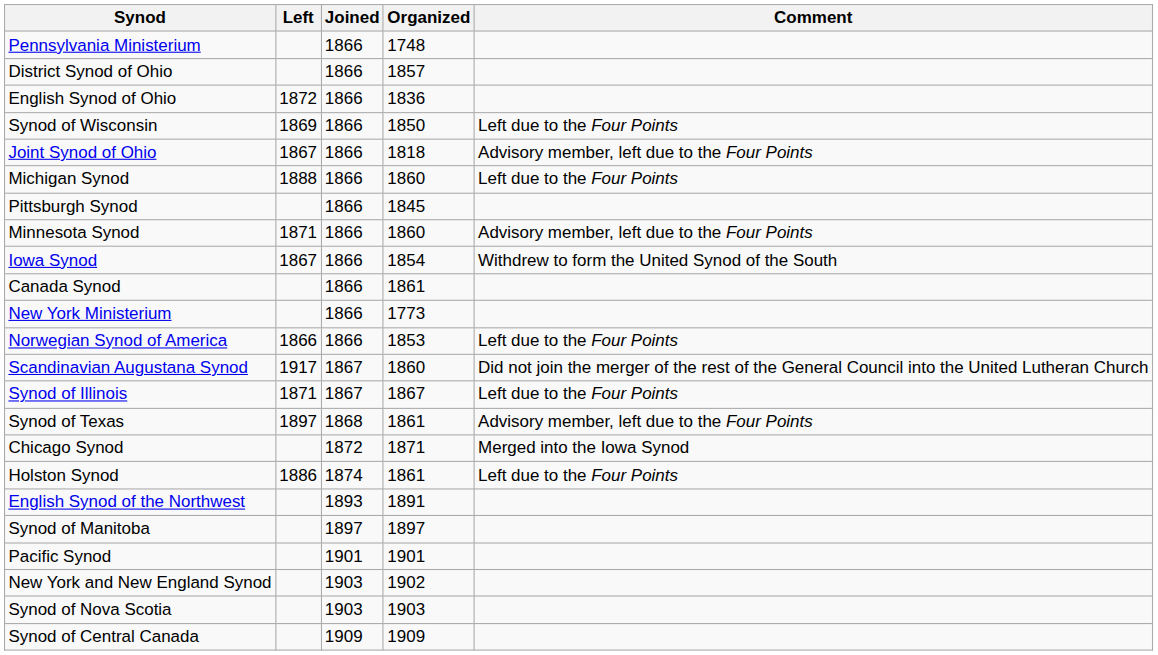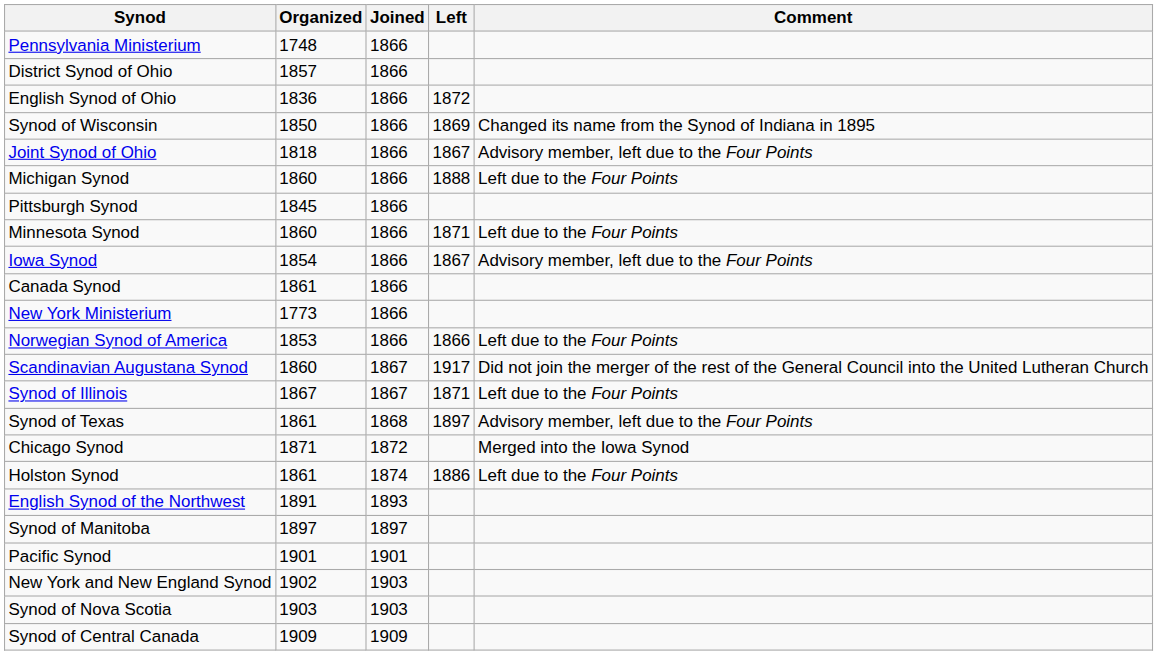 <table class="wikitable">
 <tr>
 <th>Synod</th>
+<th>Organized</th>
+<th>Joined</th>
 <th>Left</th>
-<th>Joined</th>
-<th>Organized</th>
 <th>Comment</th>
 </tr>
 <tr>
 <td><a href='#'>Pennsylvania Ministerium</a></td>
+<td>1748</td>
+<td>1866</td>
 <td></td>
-<td>1866</td>
-<td>1748</td>
 <td></td>
 </tr>
 <tr>
 <td>District Synod of Ohio</td>
+<td>1857</td>
+<td>1866</td>
 <td></td>
-<td>1866</td>
-<td>1857</td>
 <td></td>
 </tr>
 <tr>
 <td>English Synod of Ohio</td>
+<td>1836</td>
+<td>1866</td>
 <td>1872</td>
-<td>1866</td>
-<td>1836</td>
 <td></td>
 </tr>
 <tr>
 <td>Synod of Wisconsin</td>
+<td>1850</td>
+<td>1866</td>
 <td>1869</td>
-<td>1866</td>
-<td>1850</td>
-<td>Left due to the <em>Four Points</em></td>
+<td>Changed its name from the Synod of Indiana in 1895</td>
 </tr>
 <tr>
 <td><a href='#'>Joint Synod of Ohio</a></td>
+<td>1818</td>
+<td>1866</td>
 <td>1867</td>
-<td>1866</td>
-<td>1818</td>
 <td>Advisory member, left due to the <em>Four Points</em></td>
 </tr>
 <tr>
 <td>Michigan Synod</td>
+<td>1860</td>
+<td>1866</td>
 <td>1888</td>
-<td>1866</td>
-<td>1860</td>
 <td>Left due to the <em>Four Points</em></td>
 </tr>
 <tr>
 <td>Pittsburgh Synod</td>
+<td>1845</td>
+<td>1866</td>
 <td></td>
-<td>1866</td>
-<td>1845</td>
 <td></td>
 </tr>
 <tr>
 <td>Minnesota Synod</td>
+<td>1860</td>
+<td>1866</td>
 <td>1871</td>
+<td>Left due to the <em>Four Points</em></td>
+</tr>
+<tr>
+<td><a href='#'>Iowa Synod</a></td>
+<td>1854</td>
 <td>1866</td>
-<td>1860</td>
+<td>1867</td>
 <td>Advisory member, left due to the <em>Four Points</em></td>
 </tr>
 <tr>
-<td><a href='#'>Iowa Synod</a></td>
-<td>1867</td>
+<td>Canada Synod</td>
+<td>1861</td>
 <td>1866</td>
-<td>1854</td>
-<td>Withdrew to form the United Synod of the South</td>
-</tr>
-<tr>
-<td>Canada Synod</td>
 <td></td>
-<td>1866</td>
-<td>1861</td>
 <td></td>
 </tr>
 <tr>
 <td><a href='#'>New York Ministerium</a></td>
+<td>1773</td>
+<td>1866</td>
 <td></td>
-<td>1866</td>
-<td>1773</td>
 <td></td>
 </tr>
 <tr>
 <td><a href='#'>Norwegian Synod of America</a></td>
+<td>1853</td>
 <td>1866</td>
 <td>1866</td>
-<td>1853</td>
 <td>Left due to the <em>Four Points</em></td>
 </tr>
 <tr>
 <td><a href='#'>Scandinavian Augustana Synod</a></td>
+<td>1860</td>
+<td>1867</td>
 <td>1917</td>
-<td>1867</td>
-<td>1860</td>
 <td>Did not join the merger of the rest of the General Council into the United Lutheran Church</td>
 </tr>
 <tr>
 <td><a href='#'>Synod of Illinois</a></td>
-<td>1871</td>
 <td>1867</td>
 <td>1867</td>
+<td>1871</td>
 <td>Left due to the <em>Four Points</em></td>
 </tr>
 <tr>
 <td>Synod of Texas</td>
+<td>1861</td>
+<td>1868</td>
 <td>1897</td>
-<td>1868</td>
-<td>1861</td>
 <td>Advisory member, left due to the <em>Four Points</em></td>
 </tr>
 <tr>
 <td>Chicago Synod</td>
+<td>1871</td>
+<td>1872</td>
 <td></td>
-<td>1872</td>
-<td>1871</td>
 <td>Merged into the Iowa Synod</td>
 </tr>
 <tr>
 <td>Holston Synod</td>
+<td>1861</td>
+<td>1874</td>
 <td>1886</td>
-<td>1874</td>
-<td>1861</td>
 <td>Left due to the <em>Four Points</em></td>
 </tr>
 <tr>
 <td><a href='#'>English Synod of the Northwest</a></td>
+<td>1891</td>
+<td>1893</td>
 <td></td>
-<td>1893</td>
-<td>1891</td>
 <td></td>
 </tr>
 <tr>
 <td>Synod of Manitoba</td>
-<td></td>
 <td>1897</td>
 <td>1897</td>
+<td></td>
 <td></td>
 </tr>
 <tr>
 <td>Pacific Synod</td>
-<td></td>
 <td>1901</td>
 <td>1901</td>
+<td></td>
 <td></td>
 </tr>
 <tr>
 <td>New York and New England Synod</td>
+<td>1902</td>
+<td>1903</td>
 <td></td>
-<td>1903</td>
-<td>1902</td>
 <td></td>
 </tr>
 <tr>
 <td>Synod of Nova Scotia</td>
-<td></td>
 <td>1903</td>
 <td>1903</td>
+<td></td>
 <td></td>
 </tr>
 <tr>
 <td>Synod of Central Canada</td>
-<td></td>
 <td>1909</td>
 <td>1909</td>
 <td></td>
+<td></td>
 </tr>
 </table>
